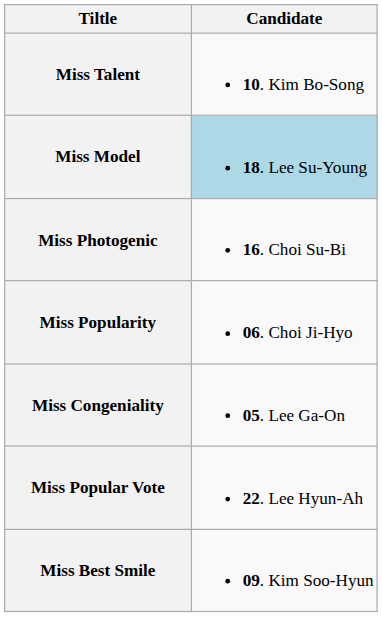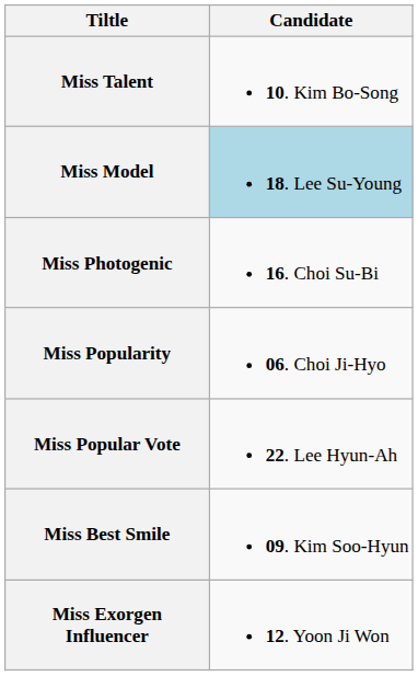 <table class="wikitable" style="font-size: 90%;">
 <tr>
 <th width=150px>Tiltle</th>
 <th>Candidate</th>
 </tr>
 <tr>
 <th>Miss Talent</th>
 <td><br><ul><li><strong>10</strong>. Kim Bo-Song</li></ul></td>
 </tr>
 <tr>
 <th>Miss Model</th>
 <td style="background: lightblue;"><br><ul><li><strong>18</strong>. Lee Su-Young</li></ul></td>
 </tr>
 <tr>
 <th>Miss Photogenic</th>
 <td><br><ul><li><strong>16</strong>. Choi Su-Bi</li></ul></td>
 </tr>
 <tr>
 <th>Miss Popularity</th>
 <td><br><ul><li><strong>06</strong>. Choi Ji-Hyo</li></ul></td>
 </tr>
 <tr>
-<th>Miss Congeniality</th>
-<td><br><ul><li><strong>05</strong>. Lee Ga-On</li></ul></td>
-</tr>
-<tr>
 <th>Miss Popular Vote</th>
 <td><br><ul><li><strong>22</strong>. Lee Hyun-Ah</li></ul></td>
 </tr>
 <tr>
 <th>Miss Best Smile</th>
 <td><br><ul><li><strong>09</strong>. Kim Soo-Hyun</li></ul></td>
 </tr>
+<tr>
+<th>Miss Exorgen Influencer</th>
+<td><br><ul><li><strong>12</strong>. Yoon Ji Won</li></ul></td>
+</tr>
 </table>
